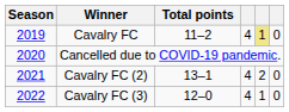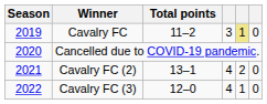 <table class="wikitable sortable" style="text-align:center;">
 <tr>
 <th>Season</th>
 <th>Winner</th>
 <th>Total points</th>
 <th></th>
 <th></th>
 <th></th>
 </tr>
 <tr>
 <td><a href='#'>2019</a></td>
 <td>Cavalry FC</td>
 <td>11–2</td>
-<td>4</td>
+<td>3</td>
 <td style="background: khaki;">1</td>
 <td>0</td>
 </tr>
 <tr>
 <td><a href='#'>2020</a></td>
 <td colspan="5">Cancelled due to <a href='#'>COVID-19 pandemic</a>.</td>
 </tr>
 <tr>
 <td><a href='#'>2021</a></td>
 <td>Cavalry FC (2)</td>
 <td>13–1</td>
 <td>4</td>
 <td>2</td>
 <td>0</td>
 </tr>
 <tr>
 <td><a href='#'>2022</a></td>
 <td>Cavalry FC (3)</td>
 <td>12–0</td>
 <td>4</td>
 <td>1</td>
 <td>0</td>
 </tr>
 </table>
